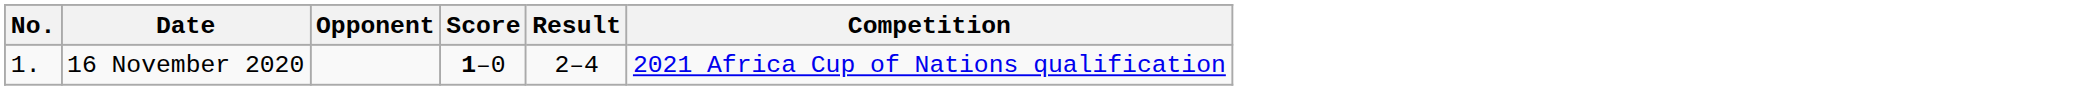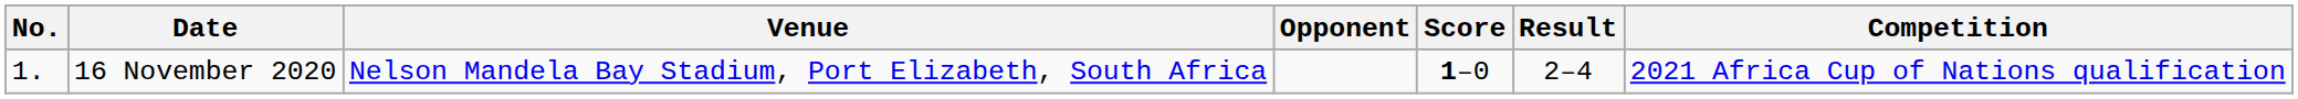 <table class="wikitable">
 <tr>
 <th>No.</th>
 <th>Date</th>
+<th>Venue</th>
 <th>Opponent</th>
 <th>Score</th>
 <th>Result</th>
 <th>Competition</th>
 </tr>
 <tr>
 <td>1.</td>
 <td>16 November 2020</td>
+<td><a href='#'>Nelson Mandela Bay Stadium</a>, <a href='#'>Port Elizabeth</a>, <a href='#'>South Africa</a></td>
 <td></td>
 <td align=center><strong>1</strong>–0</td>
 <td align=center>2–4</td>
 <td><a href='#'>2021 Africa Cup of Nations qualification</a></td>
 </tr>
 </table>
